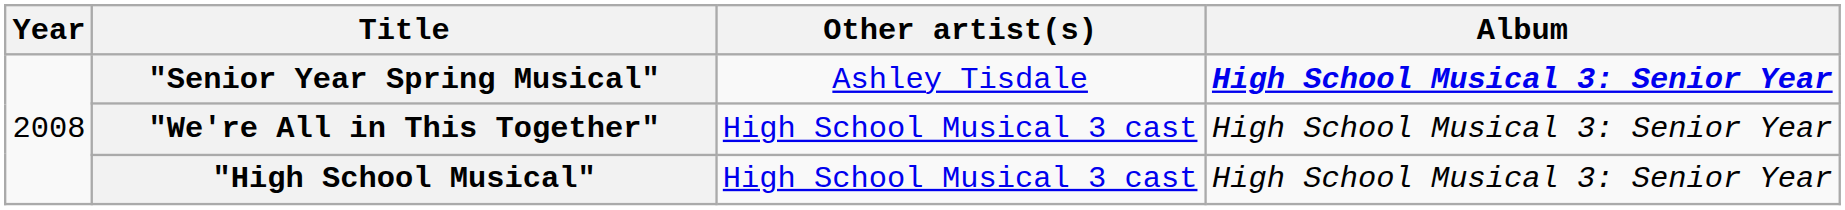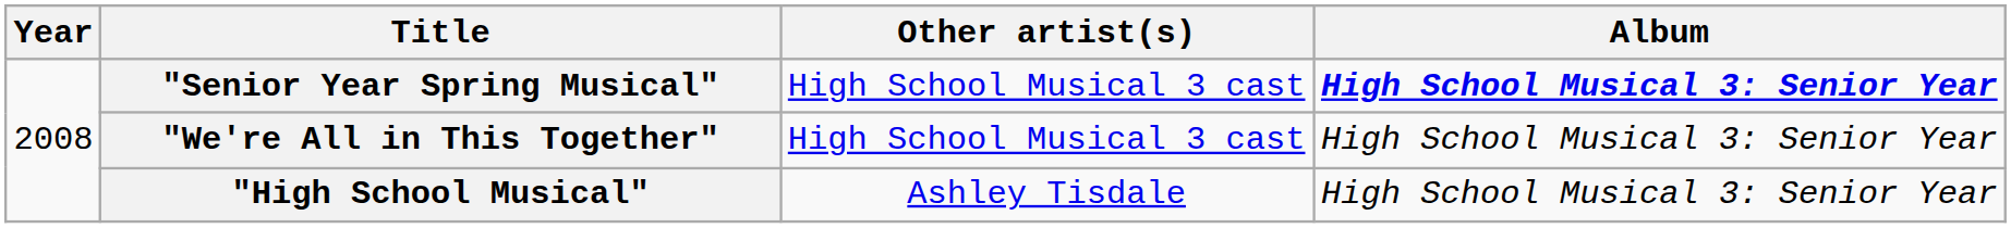 <table class="wikitable plainrowheaders" style="text-align:center;" border="1">
 <tr>
 <th scope="col">Year</th>
 <th scope="col" style="width:20em;">Title</th>
 <th scope="col">Other artist(s)</th>
 <th scope="col">Album</th>
 </tr>
 <tr>
 <td rowspan="3">2008</td>
 <th scope="row">"Senior Year Spring Musical"</th>
-<td><a href='#'>Ashley Tisdale</a></td>
+<td><a href='#'>High School Musical 3 cast</a></td>
 <td><strong><em><a href='#'>High School Musical 3: Senior Year</a></em></strong></td>
 </tr>
 <tr>
 <th scope="row">"We're All in This Together" </th>
 <td><a href='#'>High School Musical 3 cast</a></td>
 <td><em>High School Musical 3: Senior Year</em></td>
 </tr>
 <tr>
 <th scope="row">"High School Musical"</th>
-<td><a href='#'>High School Musical 3 cast</a></td>
+<td><a href='#'>Ashley Tisdale</a></td>
 <td><em>High School Musical 3: Senior Year</em></td>
 </tr>
 </table>
